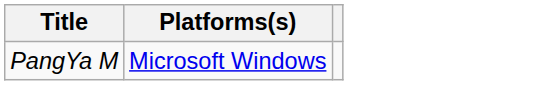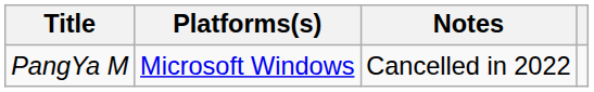 <table class="wikitable sortable">
 <tr>
 <th>Title</th>
 <th>Platforms(s)</th>
+<th class="unsortable">Notes</th>
 <th class="unsortable"></th>
 </tr>
 <tr>
 <td><em>PangYa M</em></td>
 <td><a href='#'>Microsoft Windows</a></td>
+<td>Cancelled in 2022</td>
 <td></td>
 </tr>
 </table>
